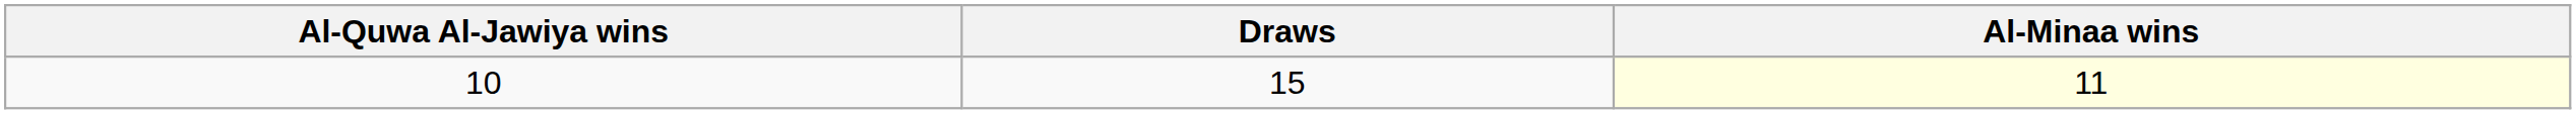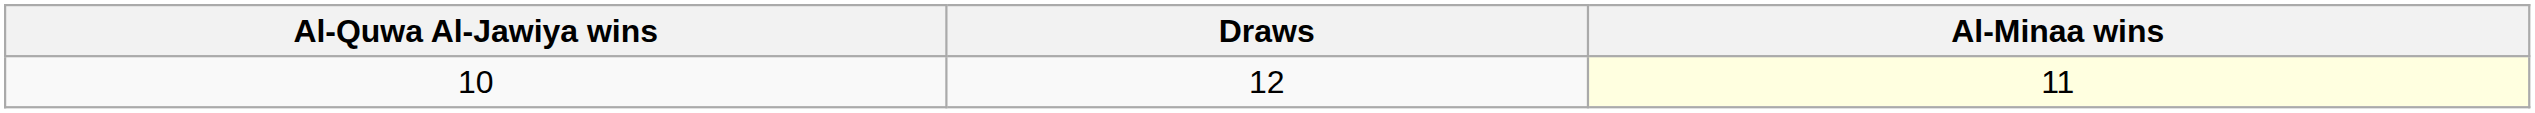 <table class="wikitable" style="font-size:90%" width=90%;>
 <tr>
 <th width=150>Al-Quwa Al-Jawiya wins</th>
 <th width=100>Draws</th>
 <th width=150>Al-Minaa wins</th>
 </tr>
 <tr>
 <td align="center">10</td>
-<td align="center">15</td>
+<td align="center">12</td>
 <td align="center" style="background: lightyellow;">11</td>
 </tr>
 </table>
